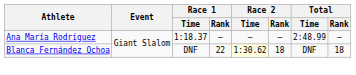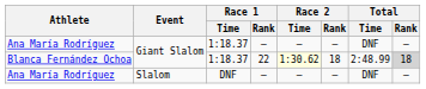 <table class="wikitable" style="font-size:90%">
 <tr>
 <th rowspan="2">Athlete</th>
 <th rowspan="2">Event</th>
 <th colspan="2">Race 1</th>
 <th colspan="2">Race 2</th>
 <th colspan="2">Total</th>
 </tr>
 <tr>
 <th>Time</th>
 <th>Rank</th>
 <th>Time</th>
 <th>Rank</th>
 <th>Time</th>
 <th>Rank</th>
 </tr>
 <tr>
 <td><a href='#'>Ana María Rodríguez</a></td>
 <td rowspan="2">Giant Slalom</td>
 <td align="center">1:18.37</td>
 <td align="center">–</td>
 <td align="center">–</td>
 <td align="center">–</td>
-<td align="center">2:48.99</td>
+<td align="center">DNF</td>
 <td align="center">–</td>
 </tr>
 <tr>
 <td><a href='#'>Blanca Fernández Ochoa</a></td>
-<td align="center">DNF</td>
+<td align="center">1:18.37</td>
 <td align="center">22</td>
 <td align="center" style="background: lightyellow;">1:30.62</td>
 <td align="center">18</td>
+<td align="center">2:48.99</td>
+<td align="center" style="background: lightgrey;">18</td>
+</tr>
+<tr>
+<td><a href='#'>Ana María Rodríguez</a></td>
+<td>Slalom</td>
 <td align="center">DNF</td>
-<td align="center">18</td>
+<td align="center">–</td>
+<td align="center">–</td>
+<td align="center">–</td>
+<td align="center">DNF</td>
+<td align="center">–</td>
 </tr>
 </table>
